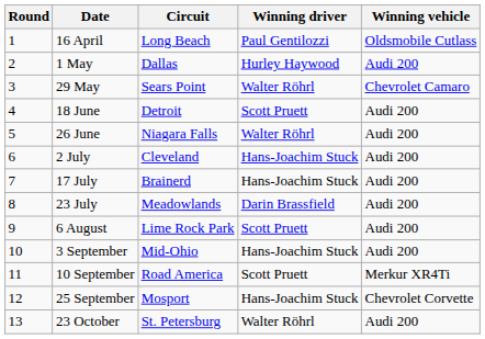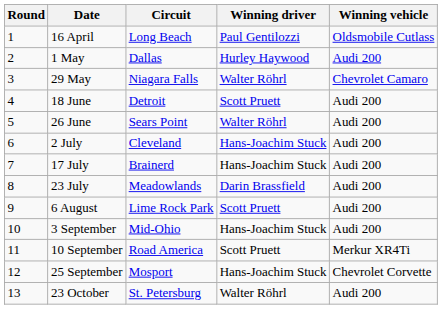 <table class="wikitable" style="font-size: 90%;">
 <tr>
 <th>Round</th>
 <th>Date</th>
 <th>Circuit</th>
 <th>Winning driver</th>
 <th>Winning vehicle</th>
 </tr>
 <tr>
 <td>1</td>
 <td>16 April</td>
 <td><a href='#'>Long Beach</a></td>
 <td> <a href='#'>Paul Gentilozzi</a></td>
 <td><a href='#'>Oldsmobile Cutlass</a></td>
 </tr>
 <tr>
 <td>2</td>
 <td>1 May</td>
 <td><a href='#'>Dallas</a></td>
 <td> <a href='#'>Hurley Haywood</a></td>
 <td><a href='#'>Audi 200</a></td>
 </tr>
 <tr>
 <td>3</td>
 <td>29 May</td>
-<td><a href='#'>Sears Point</a></td>
+<td><a href='#'>Niagara Falls</a></td>
 <td> <a href='#'>Walter Röhrl</a></td>
 <td><a href='#'>Chevrolet Camaro</a></td>
 </tr>
 <tr>
 <td>4</td>
 <td>18 June</td>
 <td><a href='#'>Detroit</a></td>
 <td> <a href='#'>Scott Pruett</a></td>
 <td>Audi 200</td>
 </tr>
 <tr>
 <td>5</td>
 <td>26 June</td>
-<td><a href='#'>Niagara Falls</a></td>
+<td><a href='#'>Sears Point</a></td>
 <td> <a href='#'>Walter Röhrl</a></td>
 <td>Audi 200</td>
 </tr>
 <tr>
 <td>6</td>
 <td>2 July</td>
 <td><a href='#'>Cleveland</a></td>
 <td> <a href='#'>Hans-Joachim Stuck</a></td>
 <td>Audi 200</td>
 </tr>
 <tr>
 <td>7</td>
 <td>17 July</td>
 <td><a href='#'>Brainerd</a></td>
 <td> Hans-Joachim Stuck</td>
 <td>Audi 200</td>
 </tr>
 <tr>
 <td>8</td>
 <td>23 July</td>
 <td><a href='#'>Meadowlands</a></td>
 <td> <a href='#'>Darin Brassfield</a></td>
 <td>Audi 200</td>
 </tr>
 <tr>
 <td>9</td>
 <td>6 August</td>
 <td><a href='#'>Lime Rock Park</a></td>
 <td> <a href='#'>Scott Pruett</a></td>
 <td>Audi 200</td>
 </tr>
 <tr>
 <td>10</td>
 <td>3 September</td>
 <td><a href='#'>Mid-Ohio</a></td>
 <td> Hans-Joachim Stuck</td>
 <td>Audi 200</td>
 </tr>
 <tr>
 <td>11</td>
 <td>10 September</td>
 <td><a href='#'>Road America</a></td>
 <td> Scott Pruett</td>
 <td>Merkur XR4Ti</td>
 </tr>
 <tr>
 <td>12</td>
 <td>25 September</td>
 <td><a href='#'>Mosport</a></td>
 <td> Hans-Joachim Stuck</td>
 <td>Chevrolet Corvette</td>
 </tr>
 <tr>
 <td>13</td>
 <td>23 October</td>
 <td><a href='#'>St. Petersburg</a></td>
 <td> Walter Röhrl</td>
 <td>Audi 200</td>
 </tr>
 </table>
